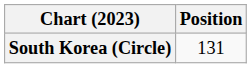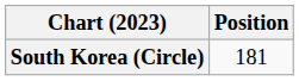 <table class="wikitable plainrowheaders" style="text-align:center">
 <tr>
 <th scope="col">Chart (2023)</th>
 <th scope="col">Position</th>
 </tr>
 <tr>
 <th scope="row">South Korea (Circle)</th>
-<td>131</td>
+<td>181</td>
 </tr>
 </table>
